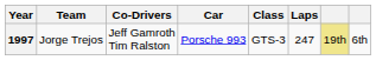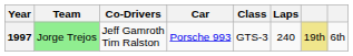 <table class="wikitable" style="text-align:center; font-size:90%">
 <tr>
 <th>Year</th>
 <th>Team</th>
 <th>Co-Drivers</th>
 <th>Car</th>
 <th>Class</th>
 <th>Laps</th>
 <th></th>
 <th></th>
 </tr>
 <tr>
 <th>1997</th>
-<td align="left"> Jorge Trejos</td>
+<td align="left" style="background: lightgreen;"> Jorge Trejos</td>
 <td align="left"> Jeff Gamroth<br> Tim Ralston</td>
 <td align="left"><a href='#'>Porsche 993</a></td>
 <td>GTS-3</td>
-<td>247</td>
+<td>240</td>
 <td style="background: khaki;">19th</td>
 <td>6th</td>
 </tr>
 </table>
